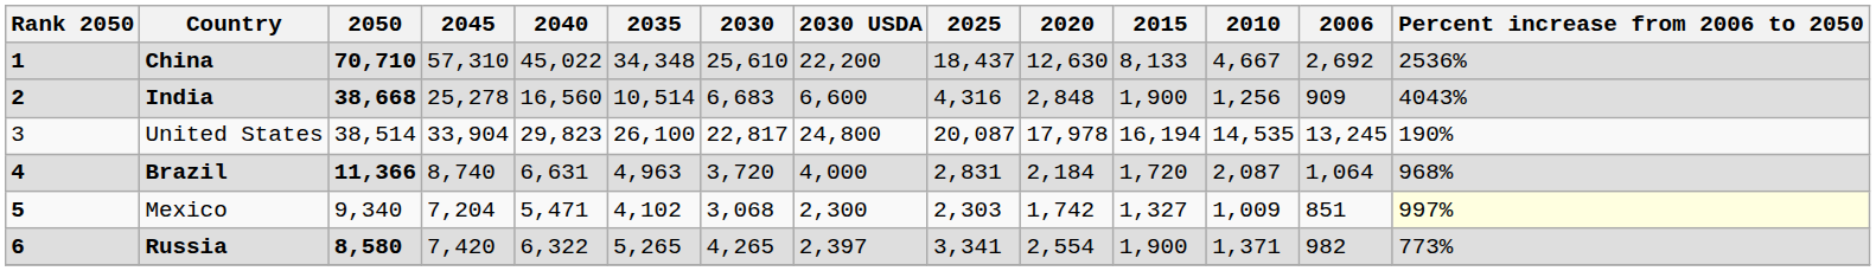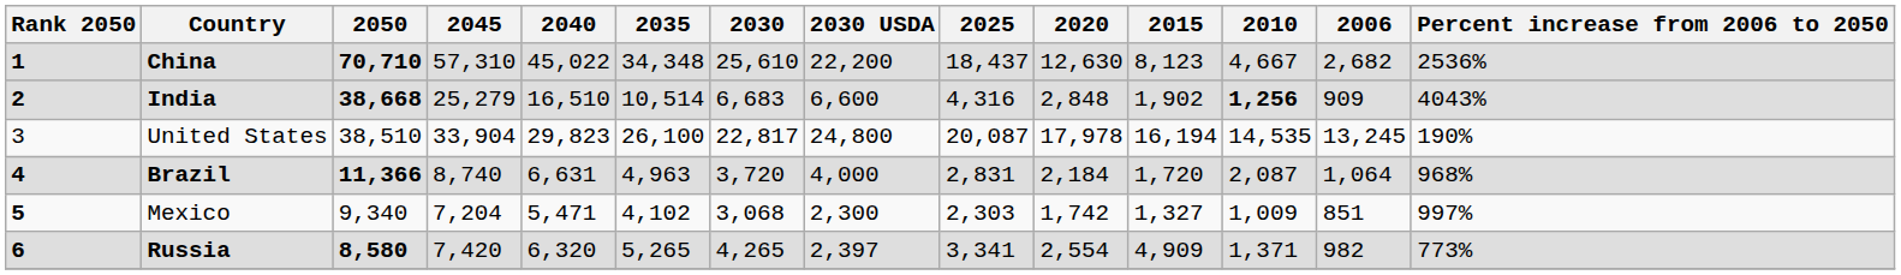 <table class="wikitable sortable">
 <tr>
 <th>Rank 2050</th>
 <th>Country</th>
 <th>2050</th>
 <th>2045</th>
 <th>2040</th>
 <th>2035</th>
 <th>2030</th>
 <th>2030 USDA</th>
 <th>2025</th>
 <th>2020</th>
 <th>2015</th>
 <th>2010</th>
 <th>2006</th>
 <th>Percent increase from 2006 to 2050</th>
 </tr>
 <tr style="background:#dedede;">
 <td><strong>1</strong></td>
 <td><strong>China</strong></td>
 <td><strong>70,710</strong></td>
 <td>57,310</td>
 <td>45,022</td>
 <td>34,348</td>
 <td>25,610</td>
 <td>22,200</td>
 <td>18,437</td>
 <td>12,630</td>
-<td>8,133</td>
+<td>8,123</td>
 <td>4,667</td>
-<td>2,692</td>
+<td>2,682</td>
 <td>2536%</td>
 </tr>
 <tr style="background:#dedede;">
 <td><strong>2</strong></td>
 <td><strong>India</strong></td>
 <td><strong>38,668</strong></td>
-<td>25,278</td>
-<td>16,560</td>
+<td>25,279</td>
+<td>16,510</td>
 <td>10,514</td>
 <td>6,683</td>
 <td>6,600</td>
 <td>4,316</td>
 <td>2,848</td>
-<td>1,900</td>
-<td>1,256</td>
+<td>1,902</td>
+<td><strong>1,256</strong></td>
 <td>909</td>
 <td>4043%</td>
 </tr>
 <tr>
 <td>3</td>
 <td>United States</td>
-<td>38,514</td>
+<td>38,510</td>
 <td>33,904</td>
 <td>29,823</td>
 <td>26,100</td>
 <td>22,817</td>
 <td>24,800</td>
 <td>20,087</td>
 <td>17,978</td>
 <td>16,194</td>
 <td>14,535</td>
 <td>13,245</td>
 <td>190%</td>
 </tr>
 <tr style="background:#dedede;">
 <td><strong>4</strong></td>
 <td><strong>Brazil</strong></td>
 <td><strong>11,366</strong></td>
 <td>8,740</td>
 <td>6,631</td>
 <td>4,963</td>
 <td>3,720</td>
 <td>4,000</td>
 <td>2,831</td>
 <td>2,184</td>
 <td>1,720</td>
 <td>2,087</td>
 <td>1,064</td>
 <td>968%</td>
 </tr>
 <tr>
 <td><strong>5</strong></td>
 <td>Mexico</td>
 <td>9,340</td>
 <td>7,204</td>
 <td>5,471</td>
 <td>4,102</td>
 <td>3,068</td>
 <td>2,300</td>
 <td>2,303</td>
 <td>1,742</td>
 <td>1,327</td>
 <td>1,009</td>
 <td>851</td>
-<td style="background: lightyellow;">997%</td>
+<td>997%</td>
 </tr>
 <tr style="background:#dedede;">
 <td><strong>6</strong></td>
 <td><strong>Russia</strong></td>
 <td><strong>8,580</strong></td>
 <td>7,420</td>
-<td>6,322</td>
+<td>6,320</td>
 <td>5,265</td>
 <td>4,265</td>
 <td>2,397</td>
 <td>3,341</td>
 <td>2,554</td>
-<td>1,900</td>
+<td>4,909</td>
 <td>1,371</td>
 <td>982</td>
 <td>773%</td>
 </tr>
 <tr>
 </tr>
 </table>
